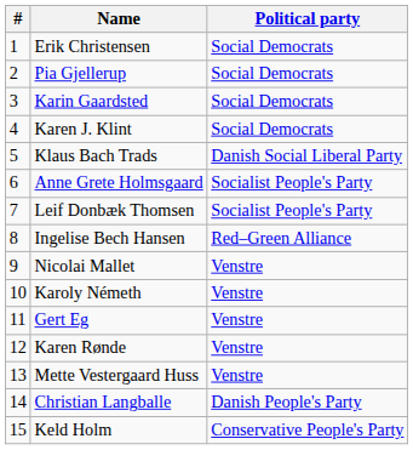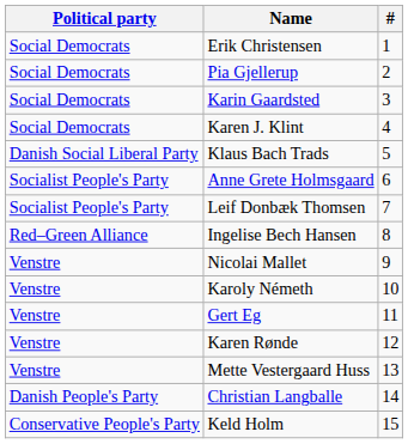 <table class="wikitable">
 <tr>
+<th><a href='#'>Political party</a></th>
+<th>Name</th>
 <th>#</th>
-<th>Name</th>
-<th><a href='#'>Political party</a></th>
 </tr>
 <tr>
+<td><a href='#'>Social Democrats</a></td>
+<td>Erik Christensen</td>
 <td>1</td>
-<td>Erik Christensen</td>
-<td><a href='#'>Social Democrats</a></td>
 </tr>
 <tr>
+<td><a href='#'>Social Democrats</a></td>
+<td><a href='#'>Pia Gjellerup</a></td>
 <td>2</td>
-<td><a href='#'>Pia Gjellerup</a></td>
-<td><a href='#'>Social Democrats</a></td>
 </tr>
 <tr>
+<td><a href='#'>Social Democrats</a></td>
+<td><a href='#'>Karin Gaardsted</a></td>
 <td>3</td>
-<td><a href='#'>Karin Gaardsted</a></td>
-<td><a href='#'>Social Democrats</a></td>
 </tr>
 <tr>
+<td><a href='#'>Social Democrats</a></td>
+<td>Karen J. Klint</td>
 <td>4</td>
-<td>Karen J. Klint</td>
-<td><a href='#'>Social Democrats</a></td>
 </tr>
 <tr>
+<td><a href='#'>Danish Social Liberal Party</a></td>
+<td>Klaus Bach Trads</td>
 <td>5</td>
-<td>Klaus Bach Trads</td>
-<td><a href='#'>Danish Social Liberal Party</a></td>
 </tr>
 <tr>
+<td><a href='#'>Socialist People's Party</a></td>
+<td><a href='#'>Anne Grete Holmsgaard</a></td>
 <td>6</td>
-<td><a href='#'>Anne Grete Holmsgaard</a></td>
-<td><a href='#'>Socialist People's Party</a></td>
 </tr>
 <tr>
+<td><a href='#'>Socialist People's Party</a></td>
+<td>Leif Donbæk Thomsen</td>
 <td>7</td>
-<td>Leif Donbæk Thomsen</td>
-<td><a href='#'>Socialist People's Party</a></td>
 </tr>
 <tr>
+<td><a href='#'>Red–Green Alliance</a></td>
+<td>Ingelise Bech Hansen</td>
 <td>8</td>
-<td>Ingelise Bech Hansen</td>
-<td><a href='#'>Red–Green Alliance</a></td>
 </tr>
 <tr>
+<td><a href='#'>Venstre</a></td>
+<td>Nicolai Mallet</td>
 <td>9</td>
-<td>Nicolai Mallet</td>
-<td><a href='#'>Venstre</a></td>
 </tr>
 <tr>
+<td><a href='#'>Venstre</a></td>
+<td>Karoly Németh</td>
 <td>10</td>
-<td>Karoly Németh</td>
-<td><a href='#'>Venstre</a></td>
 </tr>
 <tr>
+<td><a href='#'>Venstre</a></td>
+<td><a href='#'>Gert Eg</a></td>
 <td>11</td>
-<td><a href='#'>Gert Eg</a></td>
-<td><a href='#'>Venstre</a></td>
 </tr>
 <tr>
+<td><a href='#'>Venstre</a></td>
+<td>Karen Rønde</td>
 <td>12</td>
-<td>Karen Rønde</td>
-<td><a href='#'>Venstre</a></td>
 </tr>
 <tr>
+<td><a href='#'>Venstre</a></td>
+<td>Mette Vestergaard Huss</td>
 <td>13</td>
-<td>Mette Vestergaard Huss</td>
-<td><a href='#'>Venstre</a></td>
 </tr>
 <tr>
+<td><a href='#'>Danish People's Party</a></td>
+<td><a href='#'>Christian Langballe</a></td>
 <td>14</td>
-<td><a href='#'>Christian Langballe</a></td>
-<td><a href='#'>Danish People's Party</a></td>
 </tr>
 <tr>
+<td><a href='#'>Conservative People's Party</a></td>
+<td>Keld Holm</td>
 <td>15</td>
-<td>Keld Holm</td>
-<td><a href='#'>Conservative People's Party</a></td>
 </tr>
 </table>
